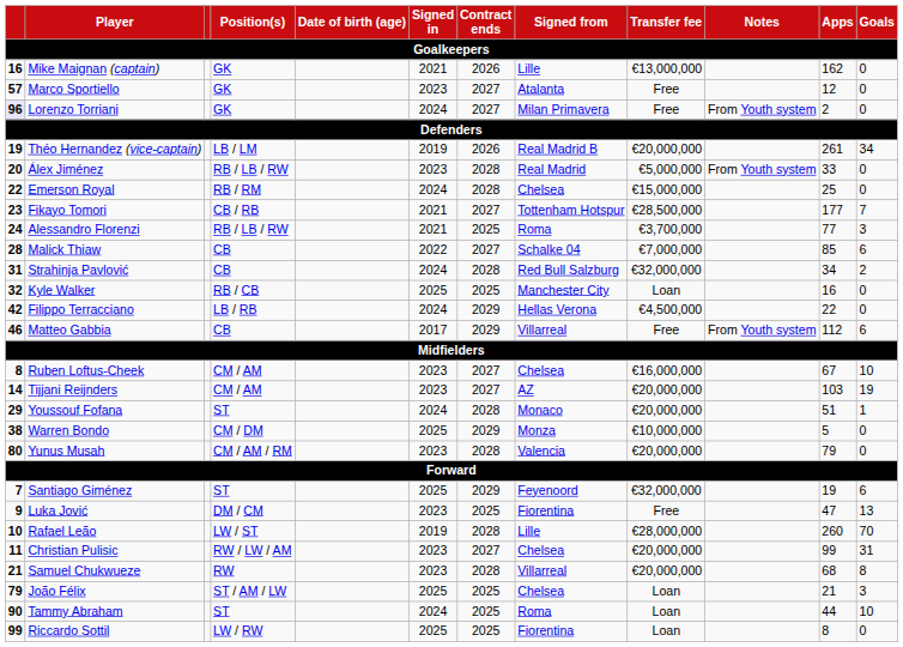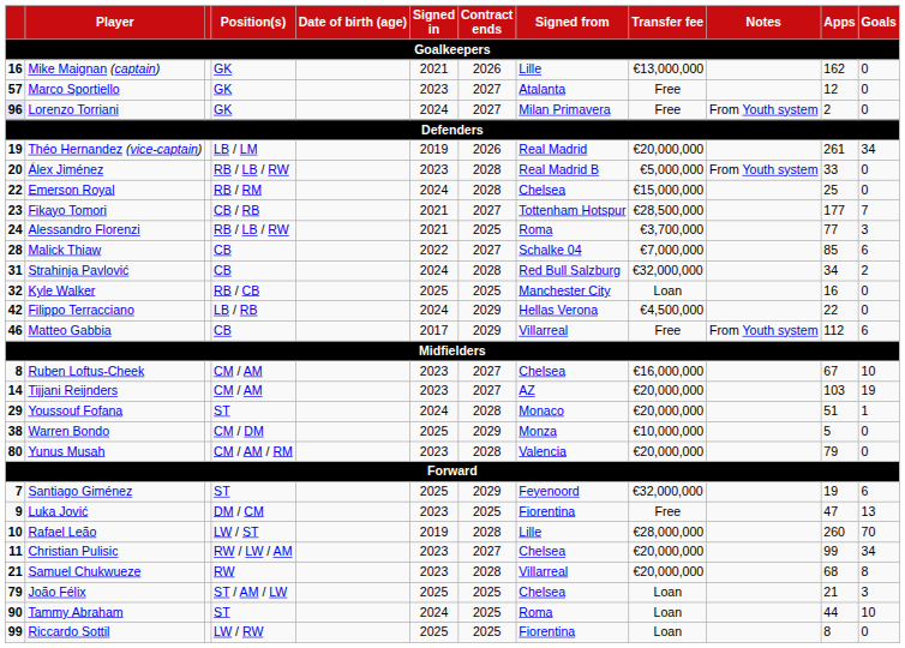 <table class="wikitable sortable">
 <tr>
 <th style="background:#c90c0f; color:white; text-align:center"></th>
 <th style="background:#c90c0f; color:white; text-align:center">Player</th>
 <th style="background:#c90c0f; color:white; text-align:center"></th>
 <th style="background:#c90c0f; color:white; text-align:center">Position(s)</th>
 <th style="background:#c90c0f; color:white; text-align:center">Date of birth (age)</th>
 <th style="background:#c90c0f; color:white; text-align:center;">Signed<br>in</th>
 <th style="background:#c90c0f; color:white; text-align:center;">Contract<br>ends</th>
 <th style="background:#c90c0f; color:white; text-align:center;">Signed from</th>
 <th style="background:#c90c0f; color:white; text-align:center;">Transfer fee</th>
 <th style="background:#c90c0f; color:white; text-align:center;">Notes</th>
 <th style="background:#c90c0f; color:white; text-align:center;">Apps</th>
 <th style="background:#c90c0f; color:white; text-align:center;">Goals</th>
 </tr>
 <tr>
 <th colspan="12" style="background:#000; color:white; text-align:center;">Goalkeepers</th>
 </tr>
 <tr>
 <td style="text-align:right"><strong>16</strong></td>
 <td><a href='#'>Mike Maignan</a> <em>(<a href='#'>captain</a>)</em></td>
 <td style="text-align:center"></td>
 <td><a href='#'>GK</a></td>
 <td style="text-align:right"></td>
 <td style="text-align:center">2021</td>
 <td style="text-align:center">2026</td>
 <td style="text-align:left"> <a href='#'>Lille</a></td>
 <td style="text-align:right">€13,000,000</td>
 <td></td>
 <td>162</td>
 <td>0</td>
 </tr>
 <tr>
 <td style="text-align:right"><strong>57</strong></td>
 <td><a href='#'>Marco Sportiello</a></td>
 <td style="text-align:center"></td>
 <td><a href='#'>GK</a></td>
 <td style="text-align:right"></td>
 <td style="text-align:center">2023</td>
 <td style="text-align:center">2027</td>
 <td style="text-align:left"> <a href='#'>Atalanta</a></td>
 <td style="text-align:center">Free</td>
 <td></td>
 <td>12</td>
 <td>0</td>
 </tr>
 <tr>
 <td style="background: lavender; text-align:right"><strong>96</strong></td>
 <td><a href='#'>Lorenzo Torriani</a></td>
 <td style="text-align:center"></td>
 <td><a href='#'>GK</a></td>
 <td style="text-align:right"></td>
 <td style="text-align:center">2024</td>
 <td style="text-align:center">2027</td>
 <td style="text-align:left"> <a href='#'>Milan Primavera</a></td>
 <td style="text-align:center">Free</td>
 <td>From <a href='#'>Youth system</a></td>
 <td>2</td>
 <td>0</td>
 </tr>
 <tr>
 <th colspan="13" style="background:#000; color:white; text-align:center;">Defenders</th>
 </tr>
 <tr>
 <td style="text-align:right"><strong>19</strong></td>
 <td><a href='#'>Théo Hernandez</a> <em>(<a href='#'>vice-captain</a>)</em></td>
 <td style="text-align:center"></td>
 <td><a href='#'>LB</a> / <a href='#'>LM</a></td>
 <td style="text-align:right"></td>
 <td style="text-align:center">2019</td>
 <td style="text-align:center">2026</td>
-<td style="text-align:left"> <a href='#'>Real Madrid B</a></td>
+<td style="text-align:left"> <a href='#'>Real Madrid</a></td>
 <td style="text-align:right">€20,000,000</td>
 <td></td>
 <td>261</td>
 <td>34</td>
 </tr>
 <tr>
 <td style="text-align:right"><strong>20</strong></td>
 <td><a href='#'>Álex Jiménez</a></td>
 <td style="text-align:center"></td>
 <td><a href='#'>RB</a> / <a href='#'>LB</a> / <a href='#'>RW</a></td>
 <td style="text-align:right"></td>
 <td style="text-align:center">2023</td>
 <td style="text-align:center">2028</td>
-<td style="text-align:left"> <a href='#'>Real Madrid</a></td>
+<td style="text-align:left"> <a href='#'>Real Madrid B</a></td>
 <td style="text-align:right">€5,000,000</td>
 <td>From <a href='#'>Youth system</a></td>
 <td>33</td>
 <td>0</td>
 </tr>
 <tr>
 <td style="text-align:right"><strong>22</strong></td>
 <td><a href='#'>Emerson Royal</a></td>
 <td style="text-align:center"></td>
 <td><a href='#'>RB</a> / <a href='#'>RM</a></td>
 <td style="text-align:right"></td>
 <td style="text-align:center">2024</td>
 <td style="text-align:center">2028</td>
 <td style="text-align:left"> <a href='#'>Chelsea</a></td>
 <td style="text-align:right">€15,000,000</td>
 <td></td>
 <td>25</td>
 <td>0</td>
 </tr>
 <tr>
 <td style="text-align:right"><strong>23</strong></td>
 <td><a href='#'>Fikayo Tomori</a></td>
 <td style="text-align:center"></td>
 <td><a href='#'>CB</a> / <a href='#'>RB</a></td>
 <td style="text-align:right"></td>
 <td style="text-align:center">2021</td>
 <td style="text-align:center">2027</td>
 <td style="text-align:left"> <a href='#'>Tottenham Hotspur</a></td>
 <td style="text-align:right">€28,500,000</td>
 <td></td>
 <td>177</td>
 <td>7</td>
 </tr>
 <tr>
 <td style="text-align:right"><strong>24</strong></td>
 <td><a href='#'>Alessandro Florenzi</a></td>
 <td style="text-align:center"></td>
 <td><a href='#'>RB</a> / <a href='#'>LB</a> / <a href='#'>RW</a></td>
 <td style="text-align:right"></td>
 <td style="text-align:center">2021</td>
 <td style="text-align:center">2025</td>
 <td style="text-align:left"> <a href='#'>Roma</a></td>
 <td style="text-align:right">€3,700,000</td>
 <td></td>
 <td>77</td>
 <td>3</td>
 </tr>
 <tr>
 <td style="text-align:right"><strong>28</strong></td>
 <td><a href='#'>Malick Thiaw</a></td>
 <td style="text-align:center"></td>
 <td><a href='#'>CB</a></td>
 <td style="text-align:right"></td>
 <td style="text-align:center">2022</td>
 <td style="text-align:center">2027</td>
 <td style="text-align:left"> <a href='#'>Schalke 04</a></td>
 <td style="text-align:right">€7,000,000</td>
 <td></td>
 <td>85</td>
 <td>6</td>
 </tr>
 <tr>
 <td style="text-align:right"><strong>31</strong></td>
 <td><a href='#'>Strahinja Pavlović</a></td>
 <td style="text-align:center"></td>
 <td><a href='#'>CB</a></td>
 <td style="text-align:right"></td>
 <td style="text-align:center">2024</td>
 <td style="text-align:center">2028</td>
 <td style="text-align:left"> <a href='#'>Red Bull Salzburg</a></td>
 <td style="text-align:center">€32,000,000</td>
 <td></td>
 <td>34</td>
 <td>2</td>
 </tr>
 <tr>
 <td style="text-align:right"><strong>32</strong></td>
 <td><a href='#'>Kyle Walker</a></td>
 <td style="text-align:center"></td>
 <td><a href='#'>RB</a> / <a href='#'>CB</a></td>
 <td style="text-align:right"></td>
 <td style="text-align:center">2025</td>
 <td style="text-align:center">2025</td>
 <td style="text-align:left"> <a href='#'>Manchester City</a></td>
 <td style="text-align:center">Loan</td>
 <td></td>
 <td>16</td>
 <td>0</td>
 </tr>
 <tr>
 <td style="text-align:right"><strong>42</strong></td>
 <td><a href='#'>Filippo Terracciano</a></td>
 <td style="text-align:center"></td>
 <td><a href='#'>LB</a> / <a href='#'>RB</a></td>
 <td style="text-align:right"></td>
 <td style="text-align:center">2024</td>
 <td style="text-align:center">2029</td>
 <td style="text-align:left"> <a href='#'>Hellas Verona</a></td>
 <td style="text-align:right">€4,500,000</td>
 <td></td>
 <td>22</td>
 <td>0</td>
 </tr>
 <tr>
 <td style="text-align:right"><strong>46</strong></td>
 <td><a href='#'>Matteo Gabbia</a></td>
 <td style="text-align:center"></td>
 <td><a href='#'>CB</a></td>
 <td style="text-align:right"></td>
 <td style="text-align:center">2017</td>
 <td style="text-align:center">2029</td>
 <td style="text-align:left"> <a href='#'>Villarreal</a></td>
 <td style="text-align:center">Free</td>
 <td>From <a href='#'>Youth system</a></td>
 <td>112</td>
 <td>6</td>
 </tr>
 <tr>
 <th colspan="12" style="background:#000; color:white; text-align:center;">Midfielders</th>
 </tr>
 <tr>
 <td style="text-align:right"><strong>8</strong></td>
 <td><a href='#'>Ruben Loftus-Cheek</a></td>
 <td style="text-align:center"></td>
 <td><a href='#'>CM</a> / <a href='#'>AM</a></td>
 <td style="text-align:right"></td>
 <td style="text-align:center">2023</td>
 <td style="text-align:center">2027</td>
 <td style="text-align:left"> <a href='#'>Chelsea</a></td>
 <td style="text-align:right">€16,000,000</td>
 <td></td>
 <td>67</td>
 <td>10</td>
 </tr>
 <tr>
 <td style="text-align:right"><strong>14</strong></td>
 <td><a href='#'>Tijjani Reijnders</a></td>
 <td style="text-align:center"></td>
 <td><a href='#'>CM</a> / <a href='#'>AM</a></td>
 <td style="text-align:right"></td>
 <td style="text-align:center">2023</td>
 <td style="text-align:center">2027</td>
 <td style="text-align:left"> <a href='#'>AZ</a></td>
 <td style="text-align:right">€20,000,000</td>
 <td></td>
 <td>103</td>
 <td>19</td>
 </tr>
 <tr>
 <td style="text-align:right"><strong>29</strong></td>
 <td><a href='#'>Youssouf Fofana</a></td>
 <td style="text-align:center"></td>
 <td><a href='#'>ST</a></td>
 <td style="text-align:right"></td>
 <td style="text-align:center">2024</td>
 <td style="text-align:center">2028</td>
 <td style="text-align:left"> <a href='#'>Monaco</a></td>
 <td style="text-align:right">€20,000,000</td>
 <td></td>
 <td>51</td>
 <td>1</td>
 </tr>
 <tr>
 <td style="text-align:right"><strong>38</strong></td>
 <td><a href='#'>Warren Bondo</a></td>
 <td style="text-align:center"></td>
 <td><a href='#'>CM</a> / <a href='#'>DM</a></td>
 <td style="text-align:right"></td>
 <td style="text-align:center">2025</td>
 <td style="text-align:center">2029</td>
 <td style="text-align:left"> <a href='#'>Monza</a></td>
 <td style="text-align:right">€10,000,000</td>
 <td></td>
 <td>5</td>
 <td>0</td>
 </tr>
 <tr>
 <td style="text-align:right"><strong>80</strong></td>
 <td><a href='#'>Yunus Musah</a></td>
 <td style="text-align:center"></td>
 <td><a href='#'>CM</a> / <a href='#'>AM</a> / <a href='#'>RM</a></td>
 <td style="text-align:right"></td>
 <td style="text-align:center">2023</td>
 <td style="text-align:center">2028</td>
 <td style="text-align:left"> <a href='#'>Valencia</a></td>
 <td style="text-align:right">€20,000,000</td>
 <td></td>
 <td>79</td>
 <td>0</td>
 </tr>
 <tr>
 <th colspan="13" style="background:#000; color:white; text-align:center;">Forward</th>
 </tr>
 <tr>
 <td style="text-align:right"><strong>7</strong></td>
 <td><a href='#'>Santiago Giménez</a></td>
 <td style="text-align:center"></td>
 <td><a href='#'>ST</a></td>
 <td style="text-align:right"></td>
 <td style="text-align:center">2025</td>
 <td style="text-align:center">2029</td>
 <td style="text-align:left"> <a href='#'>Feyenoord</a></td>
 <td style="text-align:center">€32,000,000</td>
 <td></td>
 <td>19</td>
 <td>6</td>
 </tr>
 <tr>
 <td style="text-align:right"><strong>9</strong></td>
 <td><a href='#'>Luka Jović</a></td>
 <td style="text-align:center"></td>
 <td><a href='#'>DM</a> / <a href='#'>CM</a></td>
 <td style="text-align:right"></td>
 <td style="text-align:center">2023</td>
 <td style="text-align:center">2025</td>
 <td style="text-align:left"> <a href='#'>Fiorentina</a></td>
 <td style="text-align:center">Free</td>
 <td></td>
 <td>47</td>
 <td>13</td>
 </tr>
 <tr>
 <td style="text-align:right"><strong>10</strong></td>
 <td><a href='#'>Rafael Leão</a></td>
 <td style="text-align:center"></td>
 <td><a href='#'>LW</a> / <a href='#'>ST</a></td>
 <td style="text-align:right"></td>
 <td style="text-align:center">2019</td>
 <td style="text-align:center">2028</td>
 <td style="text-align:left"> <a href='#'>Lille</a></td>
 <td style="text-align:right">€28,000,000</td>
 <td></td>
 <td>260</td>
 <td>70</td>
 </tr>
 <tr>
 <td style="text-align:right"><strong>11</strong></td>
 <td><a href='#'>Christian Pulisic</a></td>
 <td style="text-align:center"></td>
 <td><a href='#'>RW</a> / <a href='#'>LW</a> / <a href='#'>AM</a></td>
 <td style="text-align:right"></td>
 <td style="text-align:center">2023</td>
 <td style="text-align:center">2027</td>
 <td style="text-align:left"> <a href='#'>Chelsea</a></td>
 <td style="text-align:right">€20,000,000</td>
 <td></td>
 <td>99</td>
-<td>31</td>
+<td>34</td>
 </tr>
 <tr>
 <td style="text-align:right"><strong>21</strong></td>
 <td><a href='#'>Samuel Chukwueze</a></td>
 <td style="text-align:center"></td>
 <td><a href='#'>RW</a></td>
 <td style="text-align:right"></td>
 <td style="text-align:center">2023</td>
 <td style="text-align:center">2028</td>
 <td style="text-align:left"> <a href='#'>Villarreal</a></td>
 <td style="text-align:right">€20,000,000</td>
 <td></td>
 <td>68</td>
 <td>8</td>
 </tr>
 <tr>
 <td style="text-align:right"><strong>79</strong></td>
 <td><a href='#'>João Félix</a></td>
 <td style="text-align:center"></td>
 <td><a href='#'>ST</a> / <a href='#'>AM</a> / <a href='#'>LW</a></td>
 <td style="text-align:right"></td>
 <td style="text-align:center">2025</td>
 <td style="text-align:center">2025</td>
 <td style="text-align:left"> <a href='#'>Chelsea</a></td>
 <td style="text-align:center">Loan</td>
 <td></td>
 <td>21</td>
 <td>3</td>
 </tr>
 <tr>
 <td style="text-align:right"><strong>90</strong></td>
 <td><a href='#'>Tammy Abraham</a></td>
 <td style="text-align:center"></td>
 <td><a href='#'>ST</a></td>
 <td style="text-align:right"></td>
 <td style="text-align:center">2024</td>
 <td style="text-align:center">2025</td>
 <td style="text-align:left"> <a href='#'>Roma</a></td>
 <td style="text-align:center">Loan</td>
 <td></td>
 <td>44</td>
 <td>10</td>
 </tr>
 <tr>
 <td style="text-align:right"><strong>99</strong></td>
 <td><a href='#'>Riccardo Sottil</a></td>
 <td style="text-align:center"></td>
 <td><a href='#'>LW</a> / <a href='#'>RW</a></td>
 <td style="text-align:right"></td>
 <td style="text-align:center">2025</td>
 <td style="text-align:center">2025</td>
 <td style="text-align:left"> <a href='#'>Fiorentina</a></td>
 <td style="text-align:center">Loan</td>
 <td></td>
 <td>8</td>
 <td>0</td>
 </tr>
 </table>
